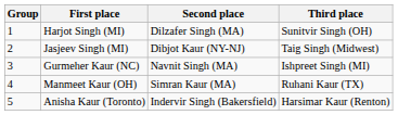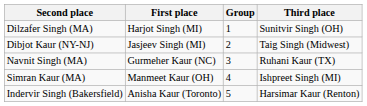 <table class="wikitable">
 <tr>
+<th>Second place</th>
+<th>First place</th>
 <th>Group</th>
-<th>First place</th>
-<th>Second place</th>
 <th>Third place</th>
 </tr>
 <tr>
+<td>Dilzafer Singh (MA)</td>
+<td>Harjot Singh (MI)</td>
 <td>1</td>
-<td>Harjot Singh (MI)</td>
-<td>Dilzafer Singh (MA)</td>
 <td>Sunitvir Singh (OH)</td>
 </tr>
 <tr>
+<td>Dibjot Kaur (NY-NJ)</td>
+<td>Jasjeev Singh (MI)</td>
 <td>2</td>
-<td>Jasjeev Singh (MI)</td>
-<td>Dibjot Kaur (NY-NJ)</td>
 <td>Taig Singh (Midwest)</td>
 </tr>
 <tr>
+<td>Navnit Singh (MA)</td>
+<td>Gurmeher Kaur (NC)</td>
 <td>3</td>
-<td>Gurmeher Kaur (NC)</td>
-<td>Navnit Singh (MA)</td>
+<td>Ruhani Kaur (TX)</td>
+</tr>
+<tr>
+<td>Simran Kaur (MA)</td>
+<td>Manmeet Kaur (OH)</td>
+<td>4</td>
 <td>Ishpreet Singh (MI)</td>
 </tr>
 <tr>
-<td>4</td>
-<td>Manmeet Kaur (OH)</td>
-<td>Simran Kaur (MA)</td>
-<td>Ruhani Kaur (TX)</td>
-</tr>
-<tr>
+<td>Indervir Singh (Bakersfield)</td>
+<td>Anisha Kaur (Toronto)</td>
 <td>5</td>
-<td>Anisha Kaur (Toronto)</td>
-<td>Indervir Singh (Bakersfield)</td>
 <td>Harsimar Kaur (Renton)</td>
 </tr>
 </table>
